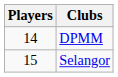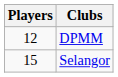 <table class="wikitable sortable">
 <tr>
 <th>Players</th>
 <th>Clubs</th>
 </tr>
 <tr>
-<td align=center>14</td>
+<td align=center>12</td>
 <td> <a href='#'>DPMM</a></td>
 </tr>
 <tr>
 <td align=center>15</td>
 <td> <a href='#'>Selangor</a></td>
 </tr>
 </table>
